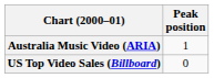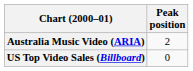 <table class="wikitable sortable plainrowheaders" style="text-align:center;">
 <tr>
 <th scope="col">Chart (2000–01)</th>
 <th scope="col">Peak<br>position</th>
 </tr>
 <tr>
 <th scope="row">Australia Music Video (<a href='#'>ARIA</a>)</th>
-<td style="text-align:center;">1</td>
+<td style="text-align:center;">2</td>
 </tr>
 <tr>
 <th scope="row">US Top Video Sales (<em><a href='#'>Billboard</a></em>)</th>
 <td style="text-align:center;">0</td>
 </tr>
 </table>
